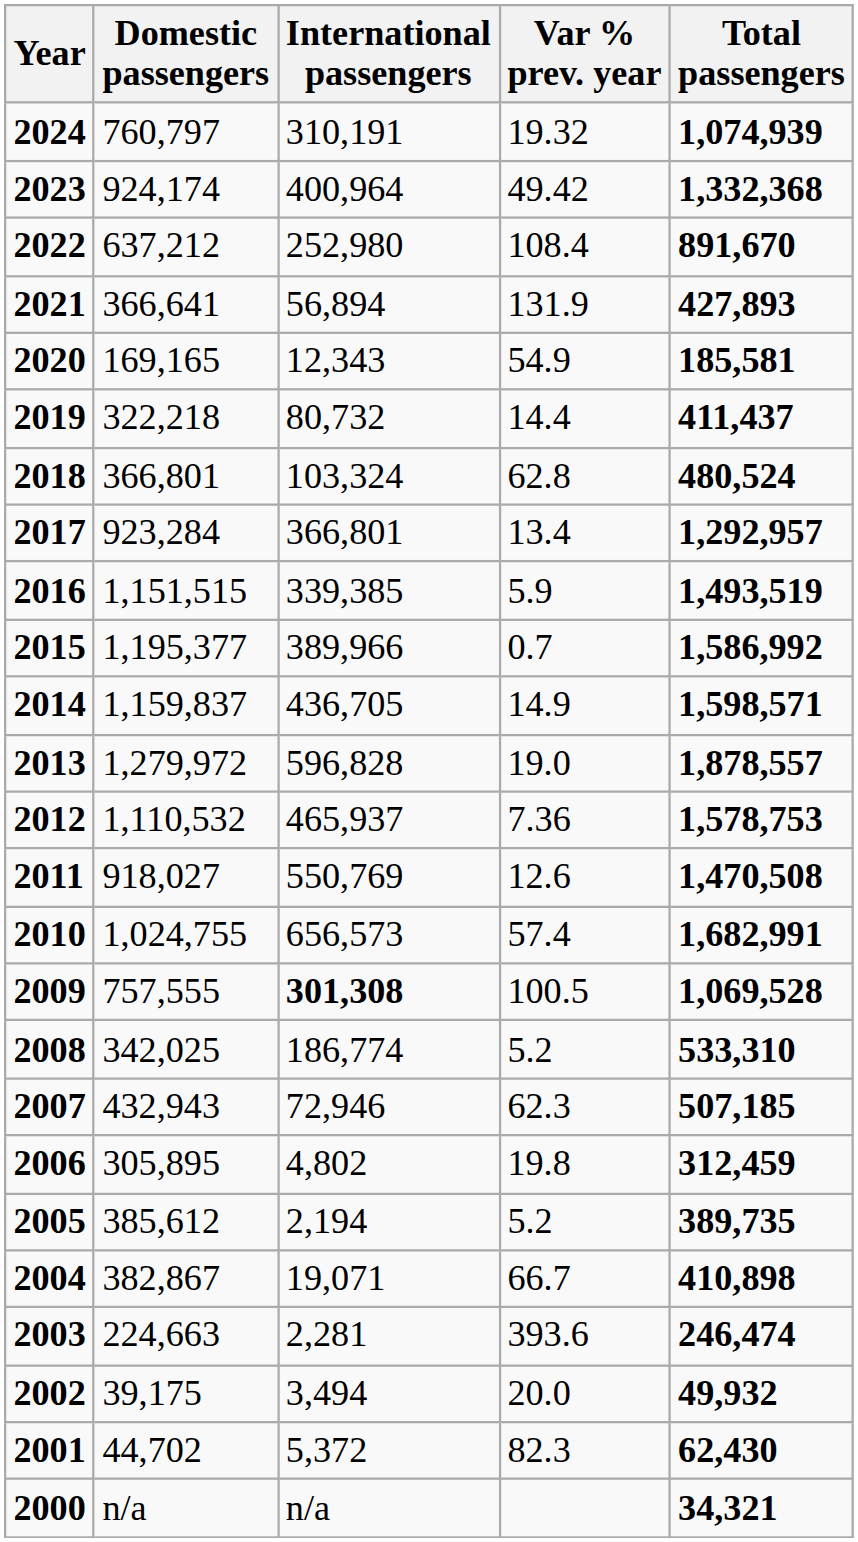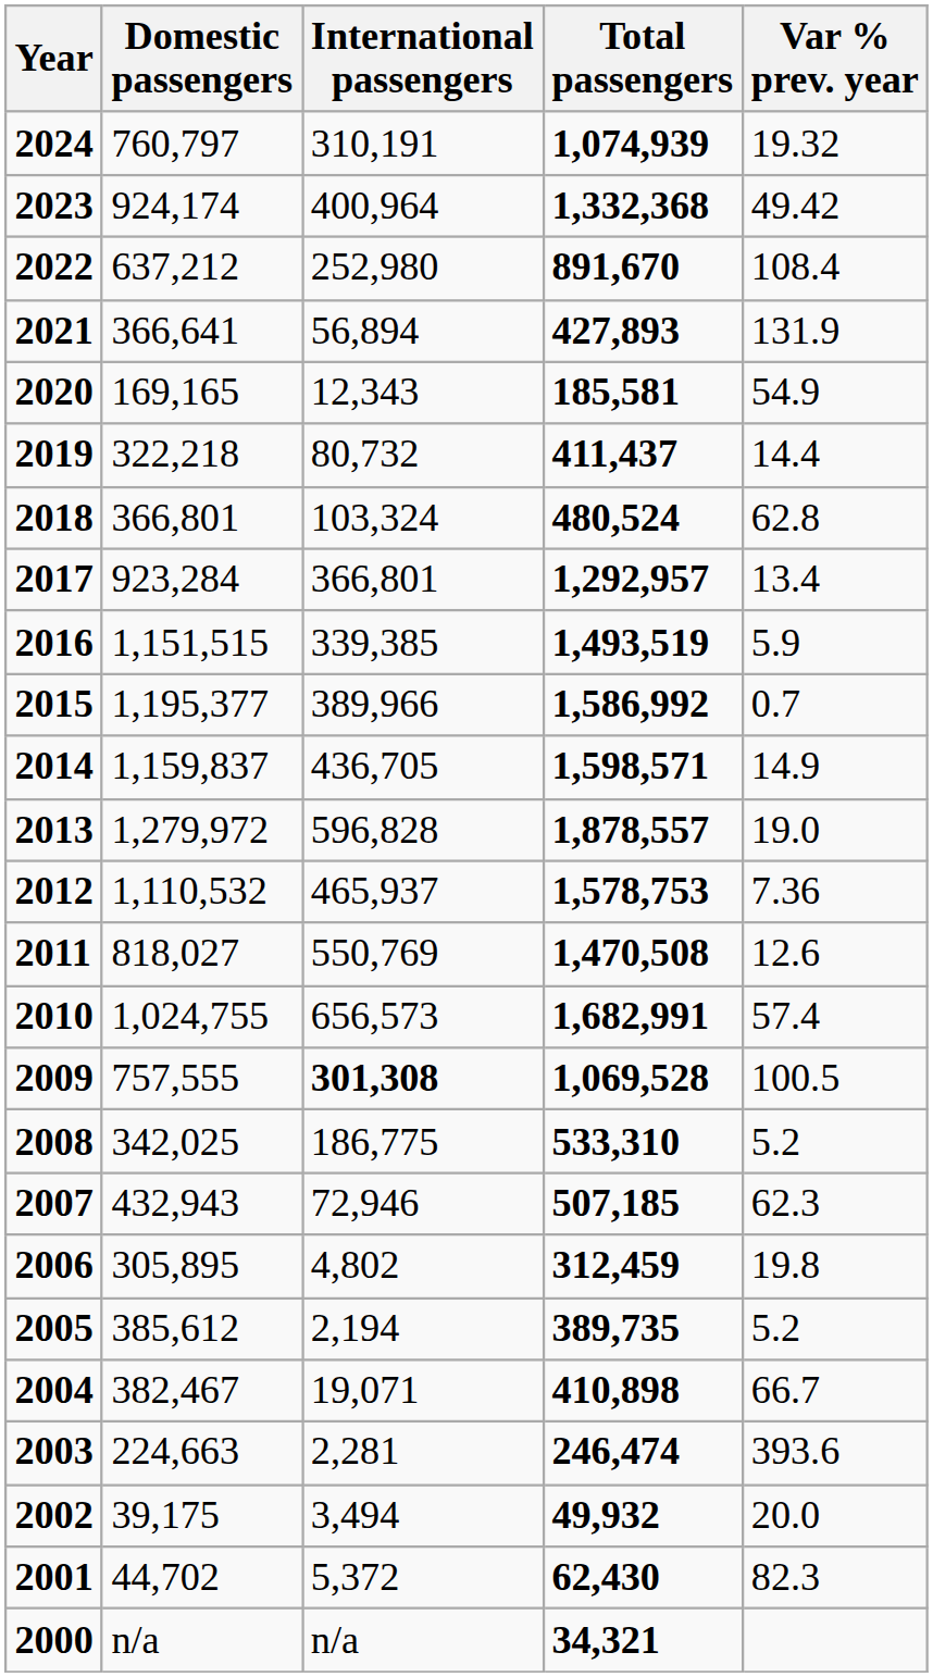 <table class=wikitable>
 <tr>
 <th>Year</th>
 <th>Domestic<br>passengers</th>
 <th>International<br>passengers</th>
+<th>Total<br>passengers</th>
 <th>Var %<br>prev. year</th>
-<th>Total<br>passengers</th>
 </tr>
 <tr>
 <td><strong>2024</strong></td>
 <td>760,797</td>
 <td>310,191</td>
+<td><strong>1,074,939</strong></td>
 <td>19.32</td>
-<td><strong>1,074,939</strong></td>
 </tr>
 <tr>
 <td><strong>2023</strong></td>
 <td>924,174</td>
 <td>400,964</td>
+<td><strong>1,332,368</strong></td>
 <td>49.42</td>
-<td><strong>1,332,368</strong></td>
 </tr>
 <tr>
 <td><strong>2022</strong></td>
 <td>637,212</td>
 <td>252,980</td>
+<td><strong>891,670</strong></td>
 <td>108.4</td>
-<td><strong>891,670</strong></td>
 </tr>
 <tr>
 <td><strong>2021</strong></td>
 <td>366,641</td>
 <td>56,894</td>
+<td><strong>427,893</strong></td>
 <td>131.9</td>
-<td><strong>427,893</strong></td>
 </tr>
 <tr>
 <td><strong>2020</strong></td>
 <td>169,165</td>
 <td>12,343</td>
+<td><strong>185,581</strong></td>
 <td>54.9</td>
-<td><strong>185,581</strong></td>
 </tr>
 <tr>
 <td><strong>2019</strong></td>
 <td>322,218</td>
 <td>80,732</td>
+<td><strong>411,437</strong></td>
 <td>14.4</td>
-<td><strong>411,437</strong></td>
 </tr>
 <tr>
 <td><strong>2018</strong></td>
 <td>366,801</td>
 <td>103,324</td>
+<td><strong>480,524</strong></td>
 <td>62.8</td>
-<td><strong>480,524</strong></td>
 </tr>
 <tr>
 <td><strong>2017</strong></td>
 <td>923,284</td>
 <td>366,801</td>
+<td><strong>1,292,957</strong></td>
 <td>13.4</td>
-<td><strong>1,292,957</strong></td>
 </tr>
 <tr>
 <td><strong>2016</strong></td>
 <td>1,151,515</td>
 <td>339,385</td>
+<td><strong>1,493,519</strong></td>
 <td>5.9</td>
-<td><strong>1,493,519</strong></td>
 </tr>
 <tr>
 <td><strong>2015</strong></td>
 <td>1,195,377</td>
 <td>389,966</td>
+<td><strong>1,586,992</strong></td>
 <td>0.7</td>
-<td><strong>1,586,992</strong></td>
 </tr>
 <tr>
 <td><strong>2014</strong></td>
 <td>1,159,837</td>
 <td>436,705</td>
+<td><strong>1,598,571</strong></td>
 <td>14.9</td>
-<td><strong>1,598,571</strong></td>
 </tr>
 <tr>
 <td><strong>2013</strong></td>
 <td>1,279,972</td>
 <td>596,828</td>
+<td><strong>1,878,557</strong></td>
 <td>19.0</td>
-<td><strong>1,878,557</strong></td>
 </tr>
 <tr>
 <td><strong>2012</strong></td>
 <td>1,110,532</td>
 <td>465,937</td>
+<td><strong>1,578,753</strong></td>
 <td>7.36</td>
-<td><strong>1,578,753</strong></td>
 </tr>
 <tr>
 <td><strong>2011</strong></td>
-<td>918,027</td>
+<td>818,027</td>
 <td>550,769</td>
+<td><strong>1,470,508</strong></td>
 <td>12.6</td>
-<td><strong>1,470,508</strong></td>
 </tr>
 <tr>
 <td><strong>2010</strong></td>
 <td>1,024,755</td>
 <td>656,573</td>
+<td><strong>1,682,991</strong></td>
 <td>57.4</td>
-<td><strong>1,682,991</strong></td>
 </tr>
 <tr>
 <td><strong>2009</strong></td>
 <td>757,555</td>
 <td><strong>301,308</strong></td>
+<td><strong>1,069,528</strong></td>
 <td>100.5</td>
-<td><strong>1,069,528</strong></td>
 </tr>
 <tr>
 <td><strong>2008</strong></td>
 <td>342,025</td>
-<td>186,774</td>
+<td>186,775</td>
+<td><strong>533,310</strong></td>
 <td>5.2</td>
-<td><strong>533,310</strong></td>
 </tr>
 <tr>
 <td><strong>2007</strong></td>
 <td>432,943</td>
 <td>72,946</td>
+<td><strong>507,185</strong></td>
 <td>62.3</td>
-<td><strong>507,185</strong></td>
 </tr>
 <tr>
 <td><strong>2006</strong></td>
 <td>305,895</td>
 <td>4,802</td>
+<td><strong>312,459</strong></td>
 <td>19.8</td>
-<td><strong>312,459</strong></td>
 </tr>
 <tr>
 <td><strong>2005</strong></td>
 <td>385,612</td>
 <td>2,194</td>
+<td><strong>389,735</strong></td>
 <td>5.2</td>
-<td><strong>389,735</strong></td>
 </tr>
 <tr>
 <td><strong>2004</strong></td>
-<td>382,867</td>
+<td>382,467</td>
 <td>19,071</td>
+<td><strong>410,898</strong></td>
 <td>66.7</td>
-<td><strong>410,898</strong></td>
 </tr>
 <tr>
 <td><strong>2003</strong></td>
 <td>224,663</td>
 <td>2,281</td>
+<td><strong>246,474</strong></td>
 <td>393.6</td>
-<td><strong>246,474</strong></td>
 </tr>
 <tr>
 <td><strong>2002</strong></td>
 <td>39,175</td>
 <td>3,494</td>
+<td><strong>49,932</strong></td>
 <td>20.0</td>
-<td><strong>49,932</strong></td>
 </tr>
 <tr>
 <td><strong>2001</strong></td>
 <td>44,702</td>
 <td>5,372</td>
+<td><strong>62,430</strong></td>
 <td>82.3</td>
-<td><strong>62,430</strong></td>
 </tr>
 <tr>
 <td><strong>2000</strong></td>
 <td>n/a</td>
 <td>n/a</td>
+<td><strong>34,321</strong></td>
 <td></td>
-<td><strong>34,321</strong></td>
 </tr>
 </table>
